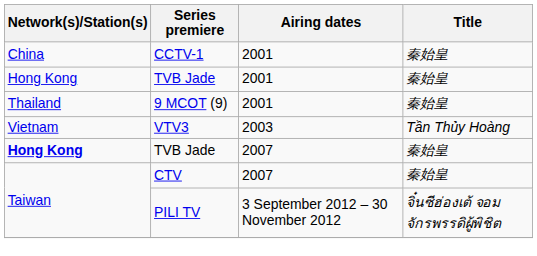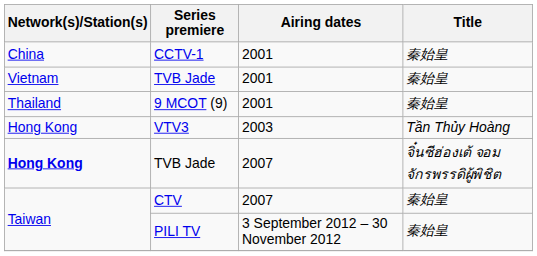 <table class="wikitable">
 <tr>
 <th>Network(s)/Station(s)</th>
 <th>Series premiere</th>
 <th>Airing dates</th>
 <th>Title</th>
 </tr>
 <tr>
 <td> <a href='#'>China</a></td>
 <td><a href='#'>CCTV-1</a></td>
 <td>2001</td>
 <td><em>秦始皇</em></td>
 </tr>
 <tr>
-<td> <a href='#'>Hong Kong</a></td>
+<td> <a href='#'>Vietnam</a></td>
 <td><a href='#'>TVB Jade</a></td>
 <td>2001</td>
 <td><em>秦始皇</em></td>
 </tr>
 <tr>
 <td> <a href='#'>Thailand</a></td>
 <td><a href='#'>9 MCOT</a> (9)</td>
 <td>2001</td>
 <td><em>秦始皇</em></td>
 </tr>
 <tr>
-<td> <a href='#'>Vietnam</a></td>
+<td> <a href='#'>Hong Kong</a></td>
 <td><a href='#'>VTV3</a></td>
 <td>2003</td>
 <td><em>Tần Thủy Hoàng</em></td>
 </tr>
 <tr>
 <td><strong> <a href='#'>Hong Kong</a></strong></td>
 <td>TVB Jade</td>
 <td>2007</td>
-<td><em>秦始皇</em></td>
+<td><em>จิ๋นซีฮ่องเต้ จอมจักรพรรดิผู้พิชิต</em></td>
 </tr>
 <tr>
 <td rowspan="2"> <a href='#'>Taiwan</a></td>
 <td><a href='#'>CTV</a></td>
 <td>2007</td>
 <td><em>秦始皇</em></td>
 </tr>
 <tr>
 <td><a href='#'>PILI TV</a></td>
 <td>3 September 2012 – 30 November 2012</td>
-<td><em>จิ๋นซีฮ่องเต้ จอมจักรพรรดิผู้พิชิต</em></td>
+<td><em>秦始皇</em></td>
 </tr>
 <tr>
 </tr>
 </table>
